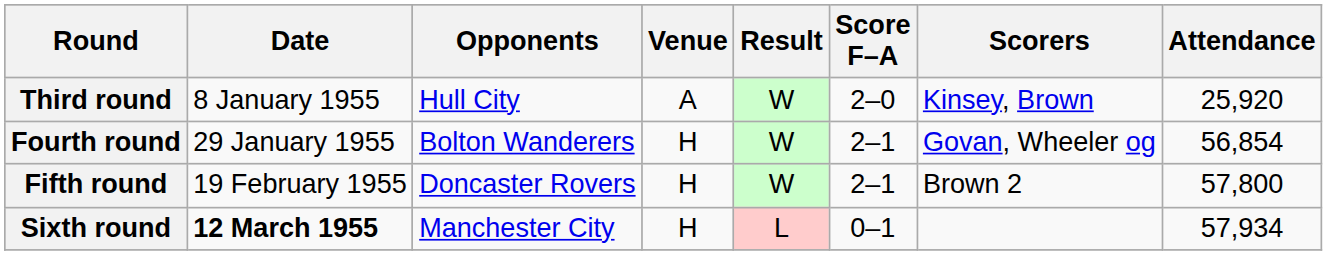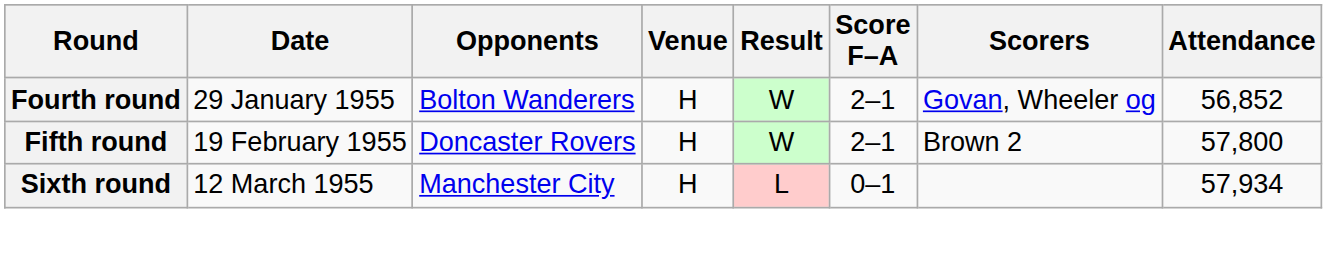 <table class="wikitable plainrowheaders" style="text-align:center">
 <tr>
 <th scope="col">Round</th>
 <th scope="col">Date</th>
 <th scope="col">Opponents</th>
 <th scope="col">Venue</th>
 <th scope="col">Result</th>
 <th scope="col">Score<br>F–A</th>
 <th scope="col">Scorers</th>
 <th scope="col">Attendance</th>
 </tr>
 <tr>
-<th scope="row">Third round</th>
-<td align="left">8 January 1955</td>
-<td align="left"><a href='#'>Hull City</a></td>
-<td>A</td>
-<td style=background:#cfc>W</td>
-<td>2–0</td>
-<td align="left"><a href='#'>Kinsey</a>, <a href='#'>Brown</a></td>
-<td>25,920</td>
-</tr>
-<tr>
 <th scope="row">Fourth round</th>
 <td align="left">29 January 1955</td>
 <td align="left"><a href='#'>Bolton Wanderers</a></td>
 <td>H</td>
 <td style=background:#cfc>W</td>
 <td>2–1</td>
 <td align="left"><a href='#'>Govan</a>, Wheeler <a href='#'>og</a></td>
-<td>56,854</td>
+<td>56,852</td>
 </tr>
 <tr>
 <th scope="row">Fifth round</th>
 <td align="left">19 February 1955</td>
 <td align="left"><a href='#'>Doncaster Rovers</a></td>
 <td>H</td>
 <td style=background:#cfc>W</td>
 <td>2–1</td>
 <td align="left">Brown 2</td>
 <td>57,800</td>
 </tr>
 <tr>
 <th scope="row">Sixth round</th>
-<td align="left"><strong>12 March 1955</strong></td>
+<td align="left">12 March 1955</td>
 <td align="left"><a href='#'>Manchester City</a></td>
 <td>H</td>
 <td style=background:#fcc>L</td>
 <td>0–1</td>
 <td></td>
 <td>57,934</td>
 </tr>
 </table>
